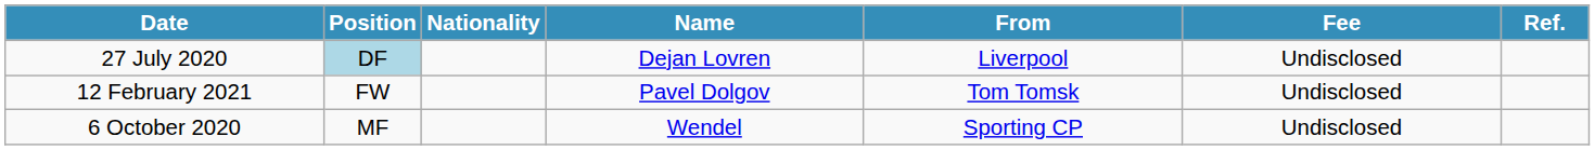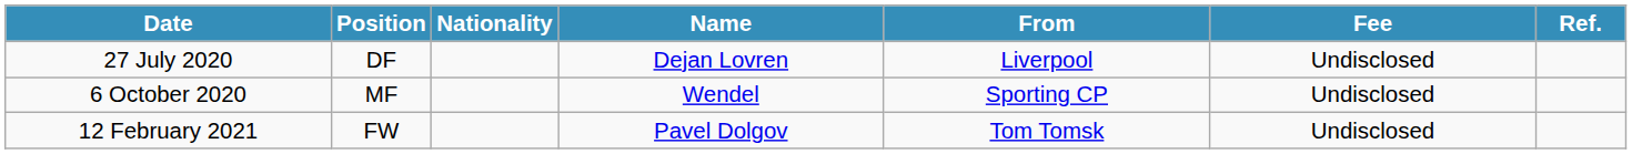 <table class="wikitable"  style="text-align:center; font-size:90%; ">
 <tr>
 <th style="background:#348EB9; color:white; width:200px;">Date</th>
 <th style="background:#348EB9; color:white; width:50px;">Position</th>
 <th style="background:#348EB9; color:white; width:50px;">Nationality</th>
 <th style="background:#348EB9; color:white; width:200px;">Name</th>
 <th style="background:#348EB9; color:white; width:200px;">From</th>
 <th style="background:#348EB9; color:white; width:200px;">Fee</th>
 <th style="background:#348EB9; color:white; width:50px;">Ref.</th>
 </tr>
 <tr>
 <td>27 July 2020</td>
-<td style="background: lightblue;">DF</td>
+<td>DF</td>
 <td></td>
 <td><a href='#'>Dejan Lovren</a></td>
 <td><a href='#'>Liverpool</a></td>
+<td>Undisclosed</td>
+<td></td>
+</tr>
+<tr>
+<td>6 October 2020</td>
+<td>MF</td>
+<td></td>
+<td><a href='#'>Wendel</a></td>
+<td><a href='#'>Sporting CP</a></td>
 <td>Undisclosed</td>
 <td></td>
 </tr>
 <tr>
 <td>12 February 2021</td>
 <td>FW</td>
 <td></td>
 <td><a href='#'>Pavel Dolgov</a></td>
 <td><a href='#'>Tom Tomsk</a></td>
 <td>Undisclosed</td>
 <td></td>
 </tr>
-<tr>
-<td>6 October 2020</td>
-<td>MF</td>
-<td></td>
-<td><a href='#'>Wendel</a></td>
-<td><a href='#'>Sporting CP</a></td>
-<td>Undisclosed</td>
-<td></td>
-</tr>
 </table>
